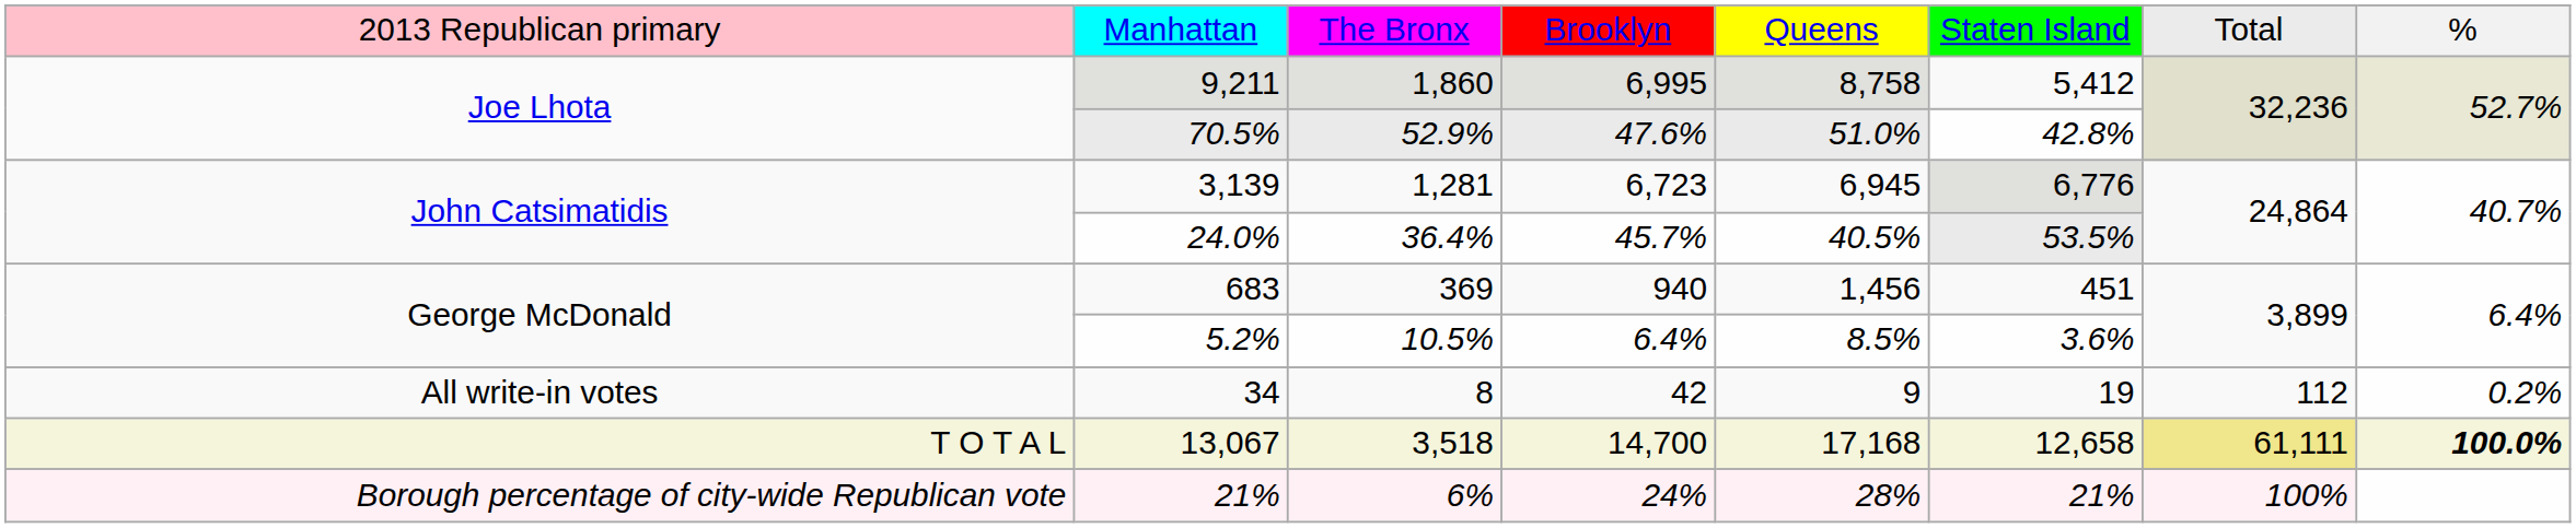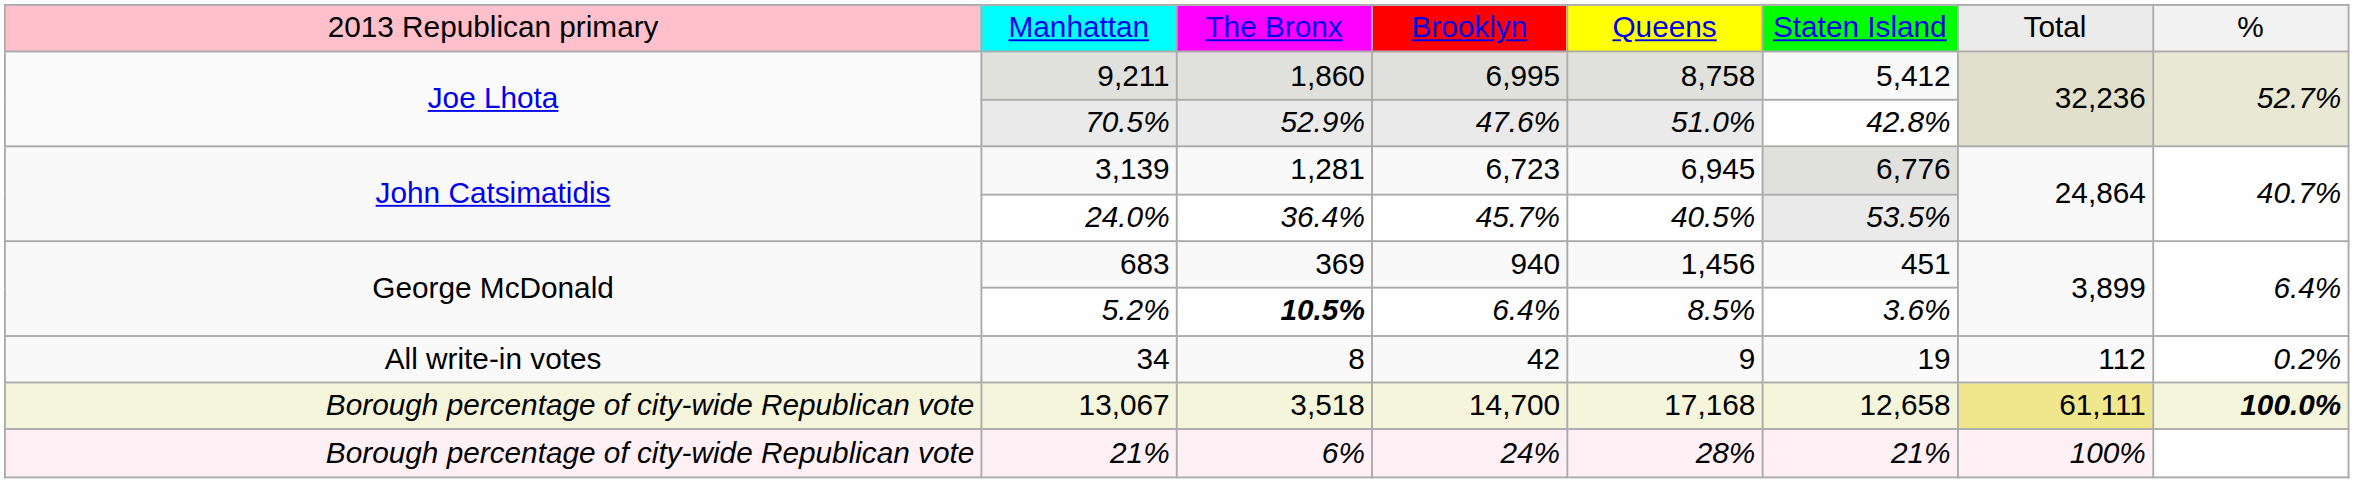 <table class="wikitable" style="text-align:right;">
 <tr style="text-align:center;">
 <td style="width:40%; background:#FFC0CB;">2013 Republican primary</td>
 <td style="width:8%; background:aqua;"><a href='#'>Manhattan</a></td>
 <td style="width:8%; background:magenta;"><a href='#'>The Bronx</a></td>
 <td style="width:8%; background:red;"><a href='#'>Brooklyn</a></td>
 <td style="width:8%; background:yellow;"><a href='#'>Queens</a></td>
 <td style="width:8%; background:lime;"><a href='#'>Staten Island</a></td>
 <td style="width:8%; background:#ebebeb;">Total</td>
 <td style="width:8%; background:#f2f2f2;">%</td>
 </tr>
 <tr style="background:#e0e0dd;">
 <td rowspan="2" style="background:#fafafa; text-align:center;"><a href='#'>Joe Lhota</a></td>
 <td>9,211</td>
 <td>1,860</td>
 <td>6,995</td>
 <td>8,758</td>
 <td bgcolor=f9f9f9>5,412</td>
 <td rowspan="2" style="background:#e0e0cc;">32,236</td>
 <td rowspan="2" style="background:#e8e8d5;"><em>52.7%</em></td>
 </tr>
 <tr style="background:#eaeaea;">
 <td><em>70.5%</em></td>
 <td><em>52.9%</em></td>
 <td><em>47.6%</em></td>
 <td><em>51.0%</em></td>
 <td bgcolor=fefefe><em>42.8%</em></td>
 </tr>
 <tr>
 <td rowspan="2" style="text-align:center;"><a href='#'>John Catsimatidis</a></td>
 <td>3,139</td>
 <td>1,281</td>
 <td>6,723</td>
 <td>6,945</td>
 <td bgcolor=e0e0dd>6,776</td>
 <td rowspan="2">24,864</td>
 <td rowspan="2" style="background:#fefefe;"><em>40.7%</em></td>
 </tr>
 <tr style="background:#fefefe;">
 <td><em>24.0%</em></td>
 <td><em>36.4%</em></td>
 <td><em>45.7%</em></td>
 <td><em>40.5%</em></td>
 <td bgcolor=eaeaea><em>53.5%</em></td>
 </tr>
 <tr>
 <td rowspan="2" style="text-align:center;">George McDonald</td>
 <td>683</td>
 <td>369</td>
 <td>940</td>
 <td>1,456</td>
 <td>451</td>
 <td rowspan="2">3,899</td>
 <td rowspan="2" style="background:#fefefe;"><em>6.4%</em></td>
 </tr>
 <tr style="background:#fefefe;">
 <td><em>5.2%</em></td>
-<td><em>10.5%</em></td>
+<td><strong><em>10.5%</em></strong></td>
 <td><em>6.4%</em></td>
 <td><em>8.5%</em></td>
 <td><em>3.6%</em></td>
 </tr>
 <tr>
 <td style="text-align:center;">All write-in votes</td>
 <td>34</td>
 <td>8</td>
 <td>42</td>
 <td>9</td>
 <td>19</td>
 <td>112</td>
 <td style="background:#fefefe;"><em>0.2%</em></td>
 </tr>
 <tr style="background:beige;">
-<td>T O T A L</td>
+<td><em>Borough percentage of city-wide Republican vote</em></td>
 <td>13,067</td>
 <td>3,518</td>
 <td>14,700</td>
 <td>17,168</td>
 <td>12,658</td>
 <td bgcolor=khaki>61,111</td>
 <td><strong><em>100.0%</em></strong></td>
 </tr>
 <tr style="background:lavenderblush">
 <td><em>Borough percentage of city-wide Republican vote</em></td>
 <td><em>21%</em></td>
 <td><em>6%</em></td>
 <td><em>24%</em></td>
 <td><em>28%</em></td>
 <td><em>21%</em></td>
 <td><em>100%</em></td>
 <td style="background:#fefefe"> </td>
 </tr>
 </table>
